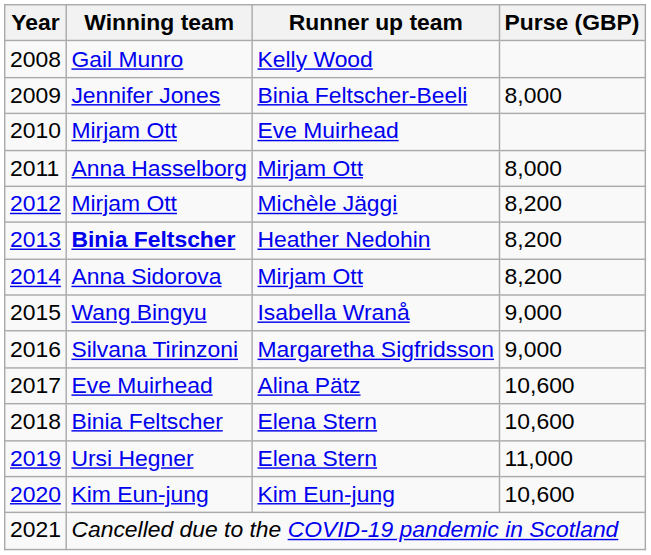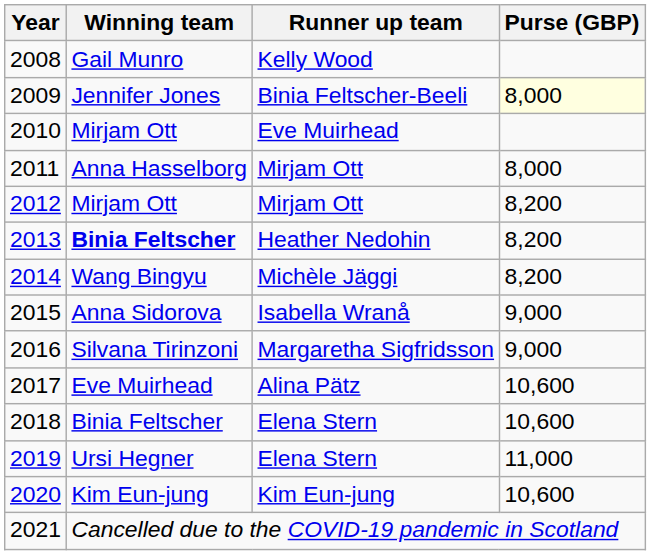 <table class="wikitable">
 <tr>
 <th>Year</th>
 <th>Winning team</th>
 <th>Runner up team</th>
 <th>Purse (GBP)</th>
 </tr>
 <tr>
 <td>2008</td>
 <td> <a href='#'>Gail Munro</a></td>
 <td> <a href='#'>Kelly Wood</a></td>
 <td></td>
 </tr>
 <tr>
 <td>2009</td>
 <td> <a href='#'>Jennifer Jones</a></td>
 <td> <a href='#'>Binia Feltscher-Beeli</a></td>
-<td>8,000</td>
+<td style="background: lightyellow;">8,000</td>
 </tr>
 <tr>
 <td>2010</td>
 <td> <a href='#'>Mirjam Ott</a></td>
 <td> <a href='#'>Eve Muirhead</a></td>
 <td></td>
 </tr>
 <tr>
 <td>2011</td>
 <td> <a href='#'>Anna Hasselborg</a></td>
 <td> <a href='#'>Mirjam Ott</a></td>
 <td>8,000</td>
 </tr>
 <tr>
 <td><a href='#'>2012</a></td>
 <td> <a href='#'>Mirjam Ott</a></td>
-<td> <a href='#'>Michèle Jäggi</a></td>
+<td> <a href='#'>Mirjam Ott</a></td>
 <td>8,200</td>
 </tr>
 <tr>
 <td><a href='#'>2013</a></td>
 <td><strong> <a href='#'>Binia Feltscher</a></strong></td>
 <td> <a href='#'>Heather Nedohin</a></td>
 <td>8,200</td>
 </tr>
 <tr>
 <td><a href='#'>2014</a></td>
-<td> <a href='#'>Anna Sidorova</a></td>
-<td> <a href='#'>Mirjam Ott</a></td>
+<td> <a href='#'>Wang Bingyu</a></td>
+<td> <a href='#'>Michèle Jäggi</a></td>
 <td>8,200</td>
 </tr>
 <tr>
 <td>2015</td>
-<td> <a href='#'>Wang Bingyu</a></td>
+<td> <a href='#'>Anna Sidorova</a></td>
 <td> <a href='#'>Isabella Wranå</a></td>
 <td>9,000</td>
 </tr>
 <tr>
 <td>2016</td>
 <td> <a href='#'>Silvana Tirinzoni</a></td>
 <td> <a href='#'>Margaretha Sigfridsson</a></td>
 <td>9,000</td>
 </tr>
 <tr>
 <td>2017</td>
 <td> <a href='#'>Eve Muirhead</a></td>
 <td> <a href='#'>Alina Pätz</a></td>
 <td>10,600</td>
 </tr>
 <tr>
 <td>2018</td>
 <td> <a href='#'>Binia Feltscher</a></td>
 <td> <a href='#'>Elena Stern</a></td>
 <td>10,600</td>
 </tr>
 <tr>
 <td><a href='#'>2019</a></td>
 <td> <a href='#'>Ursi Hegner</a></td>
 <td> <a href='#'>Elena Stern</a></td>
 <td>11,000</td>
 </tr>
 <tr>
 <td><a href='#'>2020</a></td>
 <td> <a href='#'>Kim Eun-jung</a></td>
 <td> <a href='#'>Kim Eun-jung</a></td>
 <td>10,600</td>
 </tr>
 <tr>
 <td>2021</td>
 <td colspan="3"><em>Cancelled due to the <a href='#'>COVID-19 pandemic in Scotland</a></em></td>
 </tr>
 </table>
